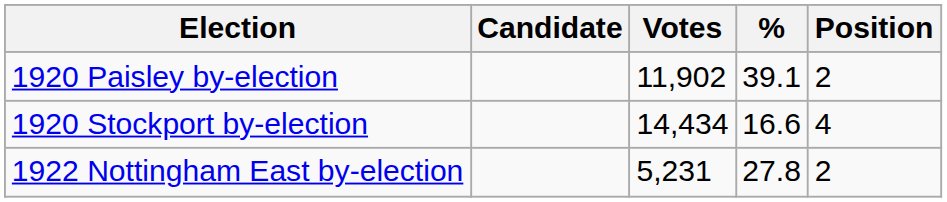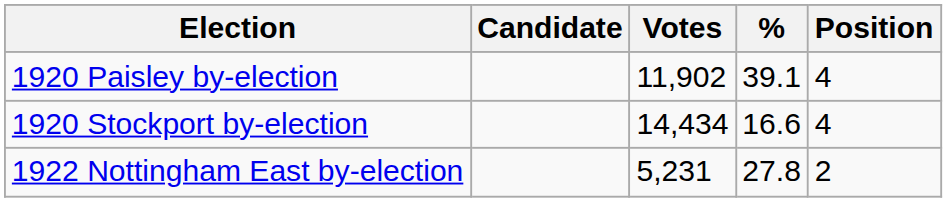 <table class="wikitable sortable">
 <tr>
 <th>Election</th>
 <th>Candidate</th>
 <th>Votes</th>
 <th>%</th>
 <th>Position</th>
 </tr>
 <tr>
 <td><a href='#'>1920 Paisley by-election</a></td>
 <td></td>
 <td>11,902</td>
 <td>39.1</td>
-<td>2</td>
+<td>4</td>
 </tr>
 <tr>
 <td><a href='#'>1920 Stockport by-election</a></td>
 <td></td>
 <td>14,434</td>
 <td>16.6</td>
 <td>4</td>
 </tr>
 <tr>
 <td><a href='#'>1922 Nottingham East by-election</a></td>
 <td></td>
 <td>5,231</td>
 <td>27.8</td>
 <td>2</td>
 </tr>
 </table>
